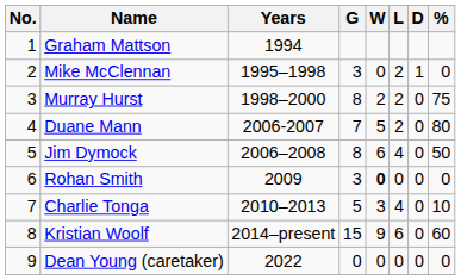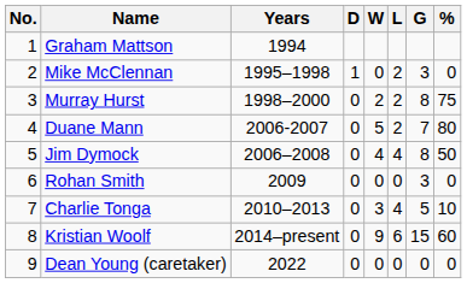 <table class="wikitable sortable">
 <tr>
 <th>No.</th>
 <th>Name</th>
 <th>Years</th>
-<th>G</th>
+<th>D</th>
 <th>W</th>
 <th>L</th>
-<th>D</th>
+<th>G</th>
 <th>%</th>
 </tr>
 <tr>
 <td align=right>1</td>
 <td align=left> <a href='#'>Graham Mattson</a></td>
 <td align=center>1994</td>
 <td align=right></td>
 <td align=right></td>
 <td align=right></td>
 <td align=right></td>
 <td align=right></td>
 </tr>
 <tr>
 <td align=right>2</td>
 <td align=left> <a href='#'>Mike McClennan</a></td>
 <td align=center>1995–1998</td>
-<td align=right>3</td>
+<td align=right>1</td>
 <td align=right>0</td>
 <td align=right>2</td>
-<td align=right>1</td>
+<td align=right>3</td>
 <td align=right>0</td>
 </tr>
 <tr>
 <td align=right>3</td>
 <td align=left> <a href='#'>Murray Hurst</a></td>
 <td align=center>1998–2000</td>
-<td align=right>8</td>
+<td align=right>0</td>
 <td align=right>2</td>
 <td align=right>2</td>
-<td align=right>0</td>
+<td align=right>8</td>
 <td align=right>75</td>
 </tr>
 <tr>
 <td align=right>4</td>
 <td align=left> <a href='#'>Duane Mann</a></td>
 <td align=center>2006-2007</td>
-<td align=right>7</td>
+<td align=right>0</td>
 <td align=right>5</td>
 <td align=right>2</td>
-<td align=right>0</td>
+<td align=right>7</td>
 <td align=right>80</td>
 </tr>
 <tr>
 <td align=right>5</td>
 <td align=left> <a href='#'>Jim Dymock</a></td>
 <td align=center>2006–2008</td>
+<td align=right>0</td>
+<td align=right>4</td>
+<td align=right>4</td>
 <td align=right>8</td>
-<td align=right>6</td>
-<td align=right>4</td>
-<td align=right>0</td>
 <td align=right>50</td>
 </tr>
 <tr>
 <td align=right>6</td>
 <td align=left> <a href='#'>Rohan Smith</a></td>
 <td align=center>2009</td>
-<td align=right>3</td>
-<td align=right><strong>0</strong></td>
 <td align=right>0</td>
 <td align=right>0</td>
+<td align=right>0</td>
+<td align=right>3</td>
 <td align=right>0</td>
 </tr>
 <tr>
 <td align=right>7</td>
 <td align=left> <a href='#'>Charlie Tonga</a></td>
 <td align=center>2010–2013</td>
-<td align=right>5</td>
+<td align=right>0</td>
 <td align=right>3</td>
 <td align=right>4</td>
-<td align=right>0</td>
+<td align=right>5</td>
 <td align=right>10</td>
 </tr>
 <tr>
 <td align=right>8</td>
 <td align=left> <a href='#'>Kristian Woolf</a></td>
 <td align=center>2014–present</td>
-<td align=right>15</td>
+<td align=right>0</td>
 <td align=right>9</td>
 <td align=right>6</td>
-<td align=right>0</td>
+<td align=right>15</td>
 <td align=right>60</td>
 </tr>
 <tr>
 <td align=right>9</td>
 <td align=left> <a href='#'>Dean Young</a> (caretaker)</td>
 <td align=center>2022</td>
 <td align=right>0</td>
 <td align=right>0</td>
 <td align=right>0</td>
 <td align=right>0</td>
 <td align=right>0</td>
 </tr>
 </table>
